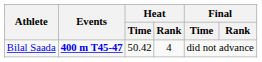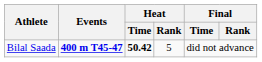 <table class=wikitable style="font-size:90%">
 <tr>
 <th rowspan="2">Athlete</th>
 <th rowspan="2">Events</th>
 <th colspan="2">Heat</th>
 <th colspan="2">Final</th>
 </tr>
 <tr>
 <th>Time</th>
 <th>Rank</th>
 <th>Time</th>
 <th>Rank</th>
 </tr>
 <tr align=center>
 <td align=left><a href='#'>Bilal Saada</a></td>
 <td align=left><strong><a href='#'>400 m T45-47</a></strong></td>
-<td>50.42</td>
-<td>4</td>
+<td><strong>50.42</strong></td>
+<td>5</td>
 <td colspan=2>did not advance</td>
 </tr>
 </table>
